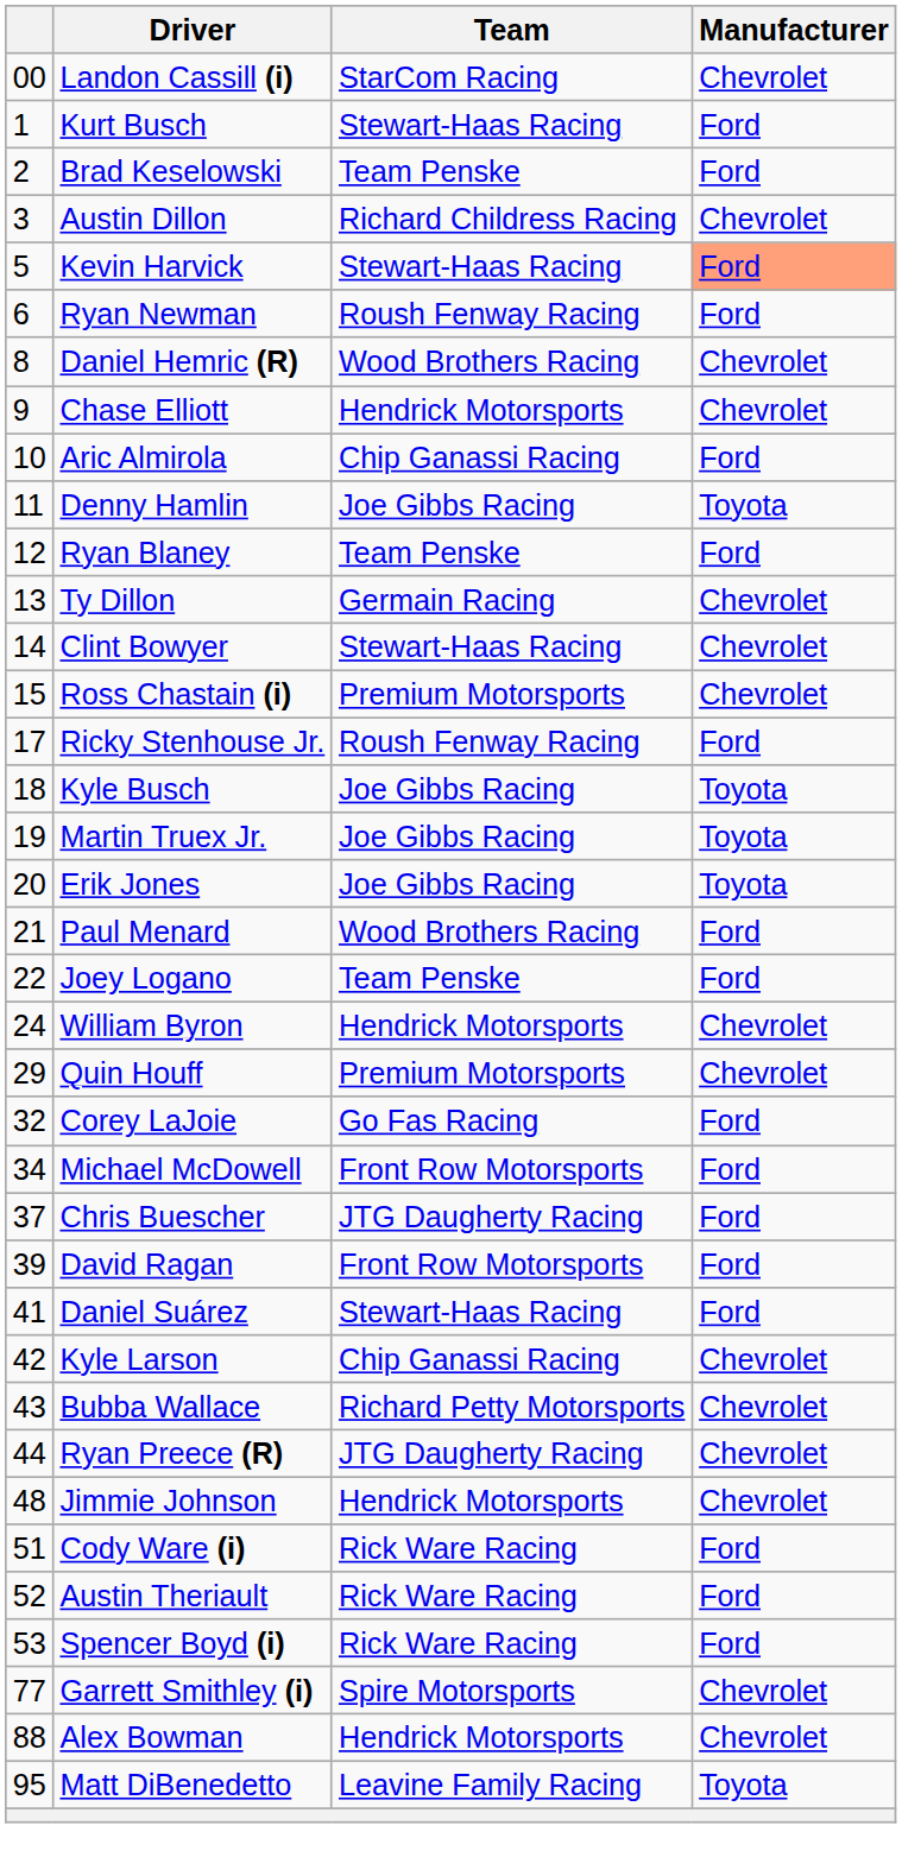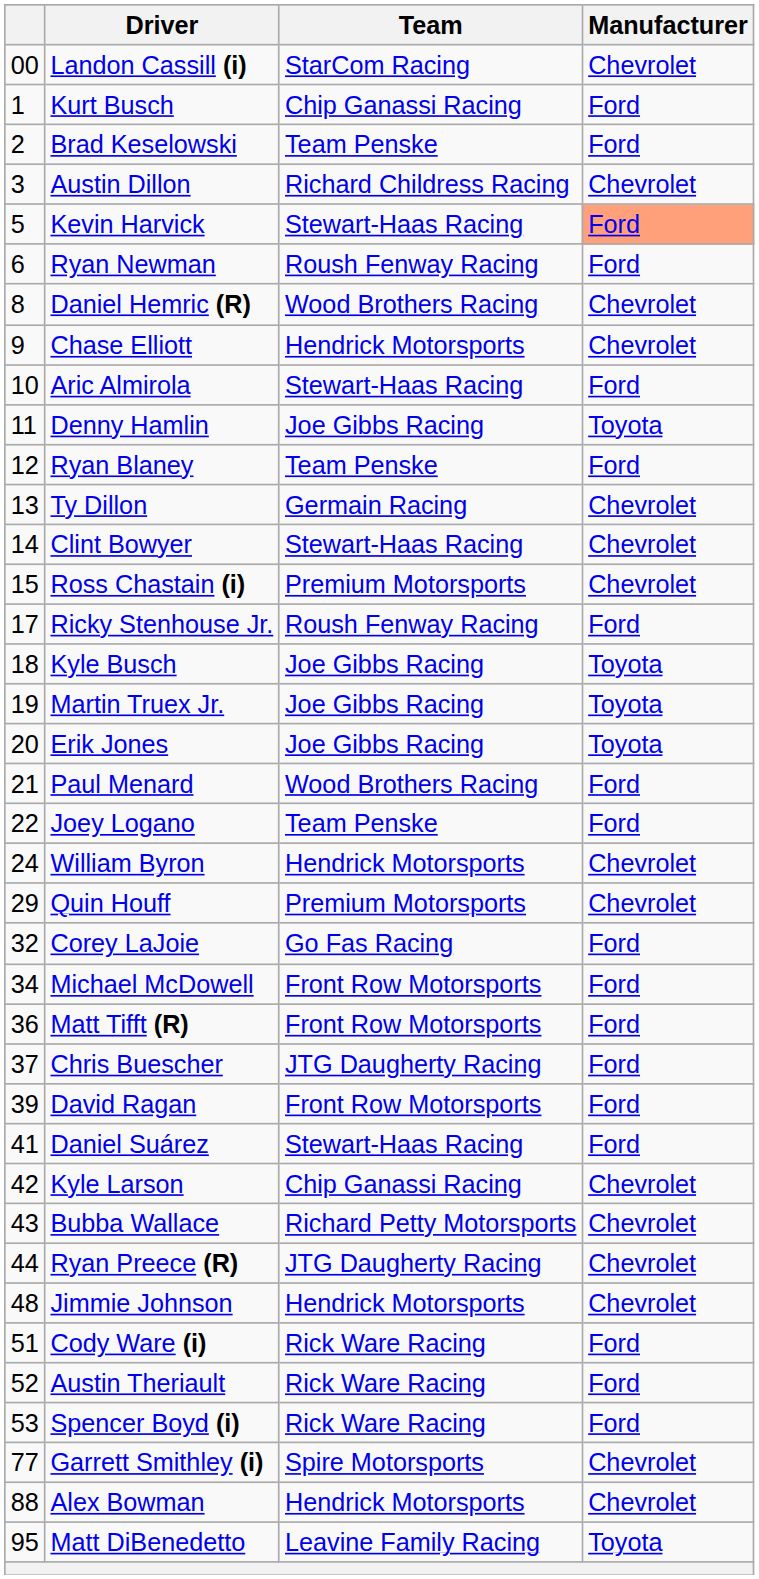 <table class="wikitable" style="font-size:95%">
 <tr>
 <th></th>
 <th>Driver</th>
 <th>Team</th>
 <th>Manufacturer</th>
 </tr>
 <tr>
 <td>00</td>
 <td><a href='#'>Landon Cassill</a> <strong>(i)</strong></td>
 <td><a href='#'>StarCom Racing</a></td>
 <td><a href='#'>Chevrolet</a></td>
 </tr>
 <tr>
 <td>1</td>
 <td><a href='#'>Kurt Busch</a></td>
-<td><a href='#'>Stewart-Haas Racing</a></td>
+<td><a href='#'>Chip Ganassi Racing</a></td>
 <td><a href='#'>Ford</a></td>
 </tr>
 <tr>
 <td>2</td>
 <td><a href='#'>Brad Keselowski</a></td>
 <td><a href='#'>Team Penske</a></td>
 <td><a href='#'>Ford</a></td>
 </tr>
 <tr>
 <td>3</td>
 <td><a href='#'>Austin Dillon</a></td>
 <td><a href='#'>Richard Childress Racing</a></td>
 <td><a href='#'>Chevrolet</a></td>
 </tr>
 <tr>
 <td>5</td>
 <td><a href='#'>Kevin Harvick</a></td>
 <td><a href='#'>Stewart-Haas Racing</a></td>
 <td style="background: lightsalmon;"><a href='#'>Ford</a></td>
 </tr>
 <tr>
 <td>6</td>
 <td><a href='#'>Ryan Newman</a></td>
 <td><a href='#'>Roush Fenway Racing</a></td>
 <td><a href='#'>Ford</a></td>
 </tr>
 <tr>
 <td>8</td>
 <td><a href='#'>Daniel Hemric</a> <strong>(R)</strong></td>
 <td><a href='#'>Wood Brothers Racing</a></td>
 <td><a href='#'>Chevrolet</a></td>
 </tr>
 <tr>
 <td>9</td>
 <td><a href='#'>Chase Elliott</a></td>
 <td><a href='#'>Hendrick Motorsports</a></td>
 <td><a href='#'>Chevrolet</a></td>
 </tr>
 <tr>
 <td>10</td>
 <td><a href='#'>Aric Almirola</a></td>
-<td><a href='#'>Chip Ganassi Racing</a></td>
+<td><a href='#'>Stewart-Haas Racing</a></td>
 <td><a href='#'>Ford</a></td>
 </tr>
 <tr>
 <td>11</td>
 <td><a href='#'>Denny Hamlin</a></td>
 <td><a href='#'>Joe Gibbs Racing</a></td>
 <td><a href='#'>Toyota</a></td>
 </tr>
 <tr>
 <td>12</td>
 <td><a href='#'>Ryan Blaney</a></td>
 <td><a href='#'>Team Penske</a></td>
 <td><a href='#'>Ford</a></td>
 </tr>
 <tr>
 <td>13</td>
 <td><a href='#'>Ty Dillon</a></td>
 <td><a href='#'>Germain Racing</a></td>
 <td><a href='#'>Chevrolet</a></td>
 </tr>
 <tr>
 <td>14</td>
 <td><a href='#'>Clint Bowyer</a></td>
 <td><a href='#'>Stewart-Haas Racing</a></td>
 <td><a href='#'>Chevrolet</a></td>
 </tr>
 <tr>
 <td>15</td>
 <td><a href='#'>Ross Chastain</a> <strong>(i)</strong></td>
 <td><a href='#'>Premium Motorsports</a></td>
 <td><a href='#'>Chevrolet</a></td>
 </tr>
 <tr>
 <td>17</td>
 <td><a href='#'>Ricky Stenhouse Jr.</a></td>
 <td><a href='#'>Roush Fenway Racing</a></td>
 <td><a href='#'>Ford</a></td>
 </tr>
 <tr>
 <td>18</td>
 <td><a href='#'>Kyle Busch</a></td>
 <td><a href='#'>Joe Gibbs Racing</a></td>
 <td><a href='#'>Toyota</a></td>
 </tr>
 <tr>
 <td>19</td>
 <td><a href='#'>Martin Truex Jr.</a></td>
 <td><a href='#'>Joe Gibbs Racing</a></td>
 <td><a href='#'>Toyota</a></td>
 </tr>
 <tr>
 <td>20</td>
 <td><a href='#'>Erik Jones</a></td>
 <td><a href='#'>Joe Gibbs Racing</a></td>
 <td><a href='#'>Toyota</a></td>
 </tr>
 <tr>
 <td>21</td>
 <td><a href='#'>Paul Menard</a></td>
 <td><a href='#'>Wood Brothers Racing</a></td>
 <td><a href='#'>Ford</a></td>
 </tr>
 <tr>
 <td>22</td>
 <td><a href='#'>Joey Logano</a></td>
 <td><a href='#'>Team Penske</a></td>
 <td><a href='#'>Ford</a></td>
 </tr>
 <tr>
 <td>24</td>
 <td><a href='#'>William Byron</a></td>
 <td><a href='#'>Hendrick Motorsports</a></td>
 <td><a href='#'>Chevrolet</a></td>
 </tr>
 <tr>
 <td>29</td>
 <td><a href='#'>Quin Houff</a></td>
 <td><a href='#'>Premium Motorsports</a></td>
 <td><a href='#'>Chevrolet</a></td>
 </tr>
 <tr>
 <td>32</td>
 <td><a href='#'>Corey LaJoie</a></td>
 <td><a href='#'>Go Fas Racing</a></td>
 <td><a href='#'>Ford</a></td>
 </tr>
 <tr>
 <td>34</td>
 <td><a href='#'>Michael McDowell</a></td>
 <td><a href='#'>Front Row Motorsports</a></td>
 <td><a href='#'>Ford</a></td>
 </tr>
 <tr>
+<td>36</td>
+<td><a href='#'>Matt Tifft</a> <strong>(R)</strong></td>
+<td><a href='#'>Front Row Motorsports</a></td>
+<td><a href='#'>Ford</a></td>
+</tr>
+<tr>
 <td>37</td>
 <td><a href='#'>Chris Buescher</a></td>
 <td><a href='#'>JTG Daugherty Racing</a></td>
 <td><a href='#'>Ford</a></td>
 </tr>
 <tr>
 <td>39</td>
 <td><a href='#'>David Ragan</a></td>
 <td><a href='#'>Front Row Motorsports</a></td>
 <td><a href='#'>Ford</a></td>
 </tr>
 <tr>
 <td>41</td>
 <td><a href='#'>Daniel Suárez</a></td>
 <td><a href='#'>Stewart-Haas Racing</a></td>
 <td><a href='#'>Ford</a></td>
 </tr>
 <tr>
 <td>42</td>
 <td><a href='#'>Kyle Larson</a></td>
 <td><a href='#'>Chip Ganassi Racing</a></td>
 <td><a href='#'>Chevrolet</a></td>
 </tr>
 <tr>
 <td>43</td>
 <td><a href='#'>Bubba Wallace</a></td>
 <td><a href='#'>Richard Petty Motorsports</a></td>
 <td><a href='#'>Chevrolet</a></td>
 </tr>
 <tr>
 <td>44</td>
 <td><a href='#'>Ryan Preece</a> <strong>(R)</strong></td>
 <td><a href='#'>JTG Daugherty Racing</a></td>
 <td><a href='#'>Chevrolet</a></td>
 </tr>
 <tr>
 <td>48</td>
 <td><a href='#'>Jimmie Johnson</a></td>
 <td><a href='#'>Hendrick Motorsports</a></td>
 <td><a href='#'>Chevrolet</a></td>
 </tr>
 <tr>
 <td>51</td>
 <td><a href='#'>Cody Ware</a> <strong>(i)</strong></td>
 <td><a href='#'>Rick Ware Racing</a></td>
 <td><a href='#'>Ford</a></td>
 </tr>
 <tr>
 <td>52</td>
 <td><a href='#'>Austin Theriault</a></td>
 <td><a href='#'>Rick Ware Racing</a></td>
 <td><a href='#'>Ford</a></td>
 </tr>
 <tr>
 <td>53</td>
 <td><a href='#'>Spencer Boyd</a> <strong>(i)</strong></td>
 <td><a href='#'>Rick Ware Racing</a></td>
 <td><a href='#'>Ford</a></td>
 </tr>
 <tr>
 <td>77</td>
 <td><a href='#'>Garrett Smithley</a> <strong>(i)</strong></td>
 <td><a href='#'>Spire Motorsports</a></td>
 <td><a href='#'>Chevrolet</a></td>
 </tr>
 <tr>
 <td>88</td>
 <td><a href='#'>Alex Bowman</a></td>
 <td><a href='#'>Hendrick Motorsports</a></td>
 <td><a href='#'>Chevrolet</a></td>
 </tr>
 <tr>
 <td>95</td>
 <td><a href='#'>Matt DiBenedetto</a></td>
 <td><a href='#'>Leavine Family Racing</a></td>
 <td><a href='#'>Toyota</a></td>
 </tr>
 <tr>
 <th colspan="4"></th>
 </tr>
 </table>
